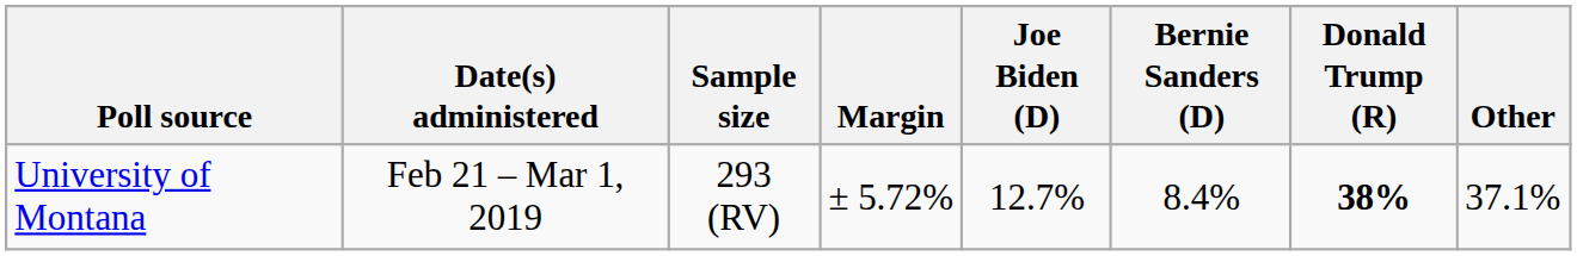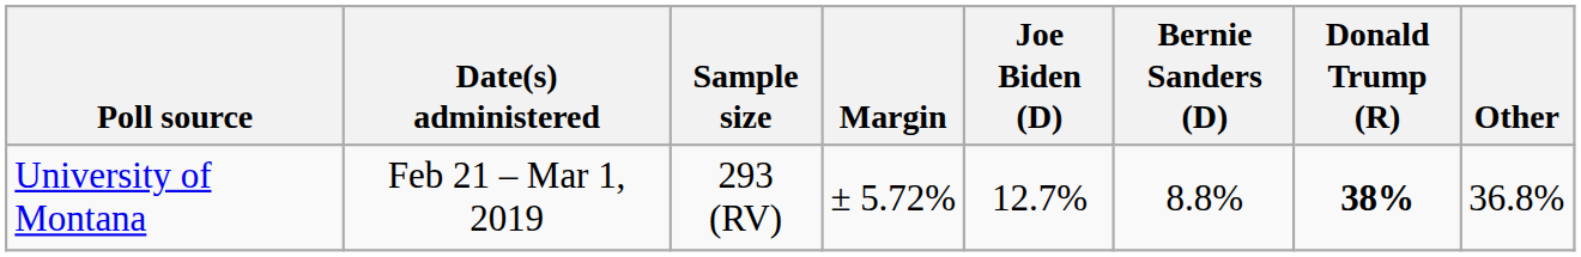 <table class="wikitable" style="font-size:90%;text-align:center;">
 <tr valign=bottom style="font-size:90%;">
 <th>Poll source</th>
 <th>Date(s)<br>administered</th>
 <th>Sample<br>size</th>
 <th>Margin<br></th>
 <th>Joe<br>Biden (D)</th>
 <th>Bernie<br>Sanders (D)</th>
 <th>Donald<br>Trump (R)</th>
 <th>Other</th>
 </tr>
 <tr>
 <td style="text-align:left;"><a href='#'>University of Montana</a></td>
 <td>Feb 21 – Mar 1, 2019</td>
 <td>293 (RV)</td>
 <td>± 5.72%</td>
 <td>12.7%</td>
-<td>8.4%</td>
+<td>8.8%</td>
 <td><strong>38%</strong></td>
-<td>37.1%</td>
+<td>36.8%</td>
 </tr>
 </table>
